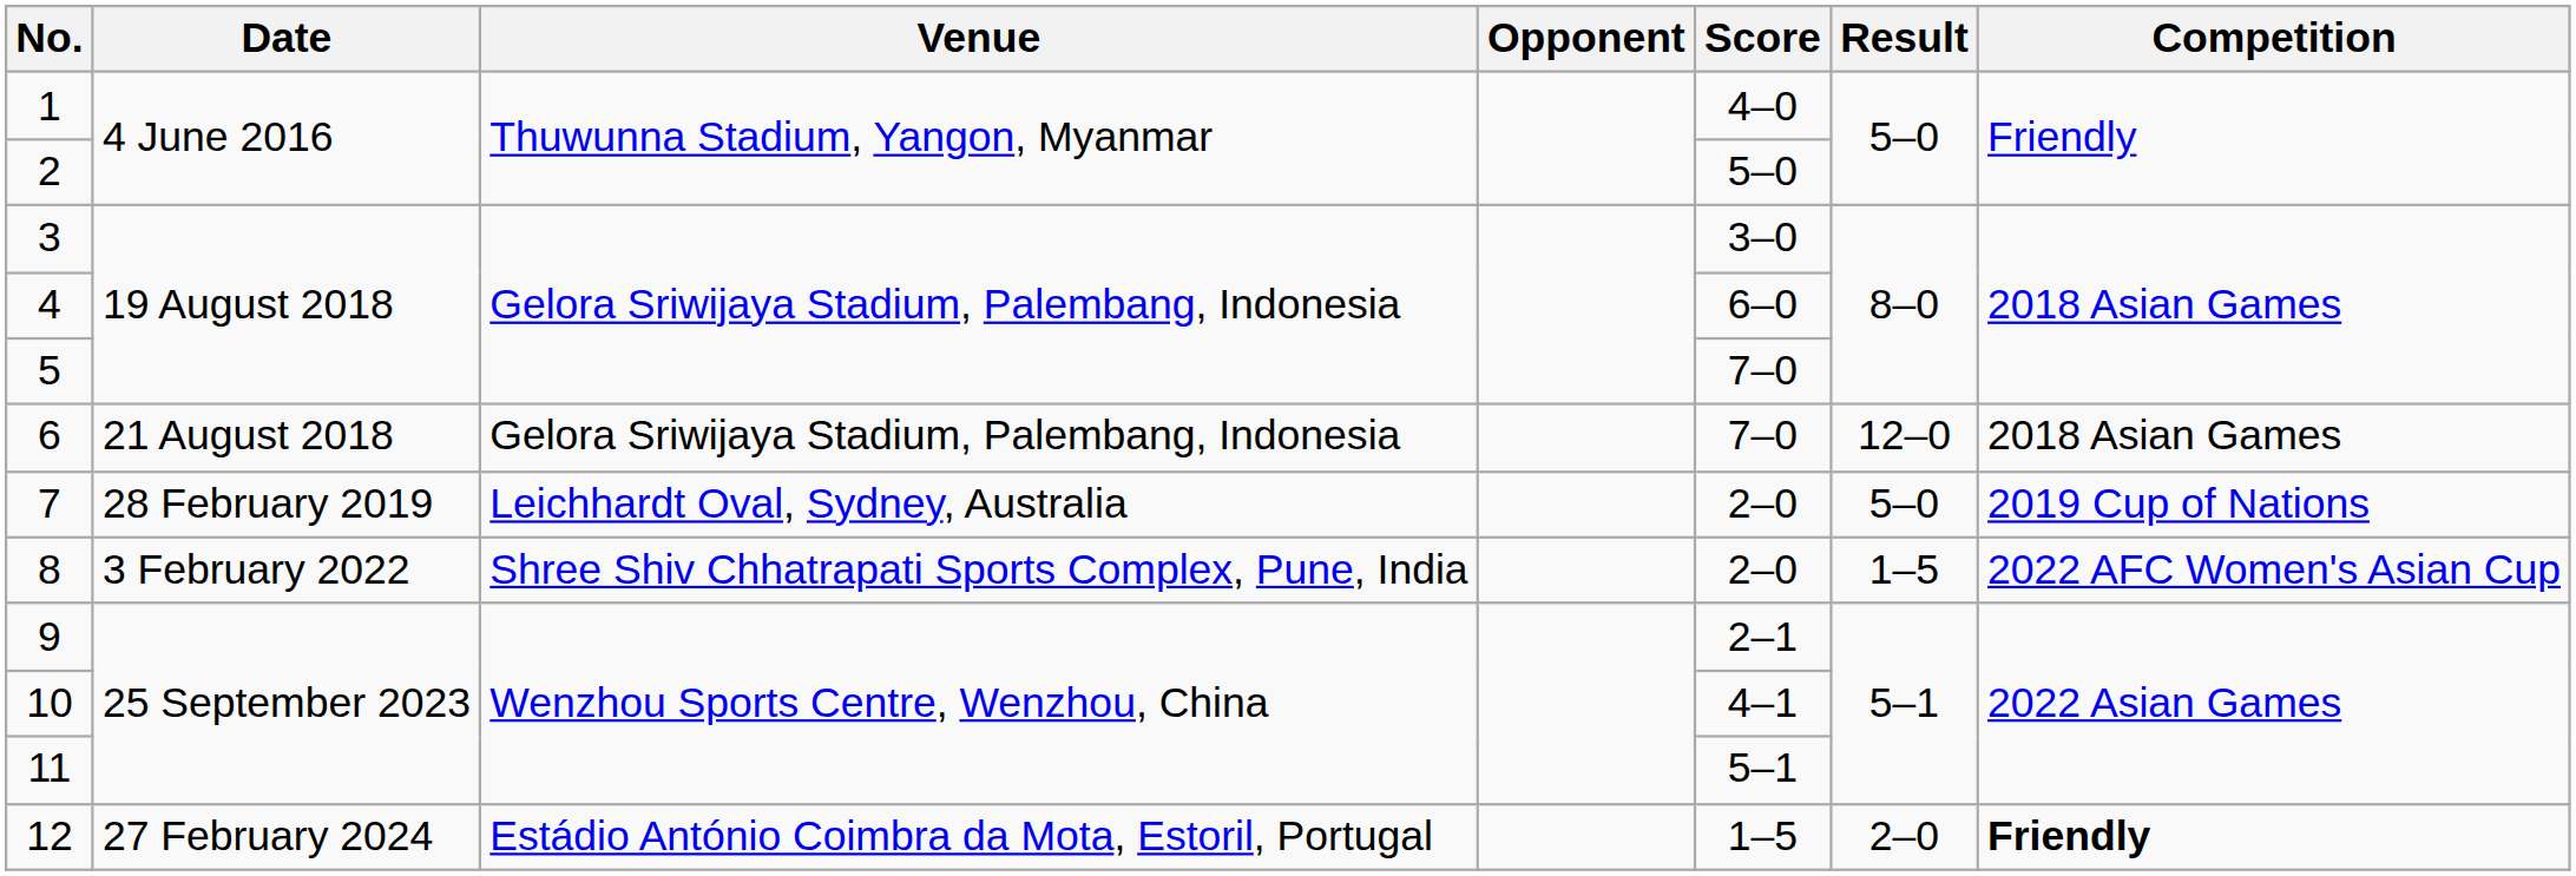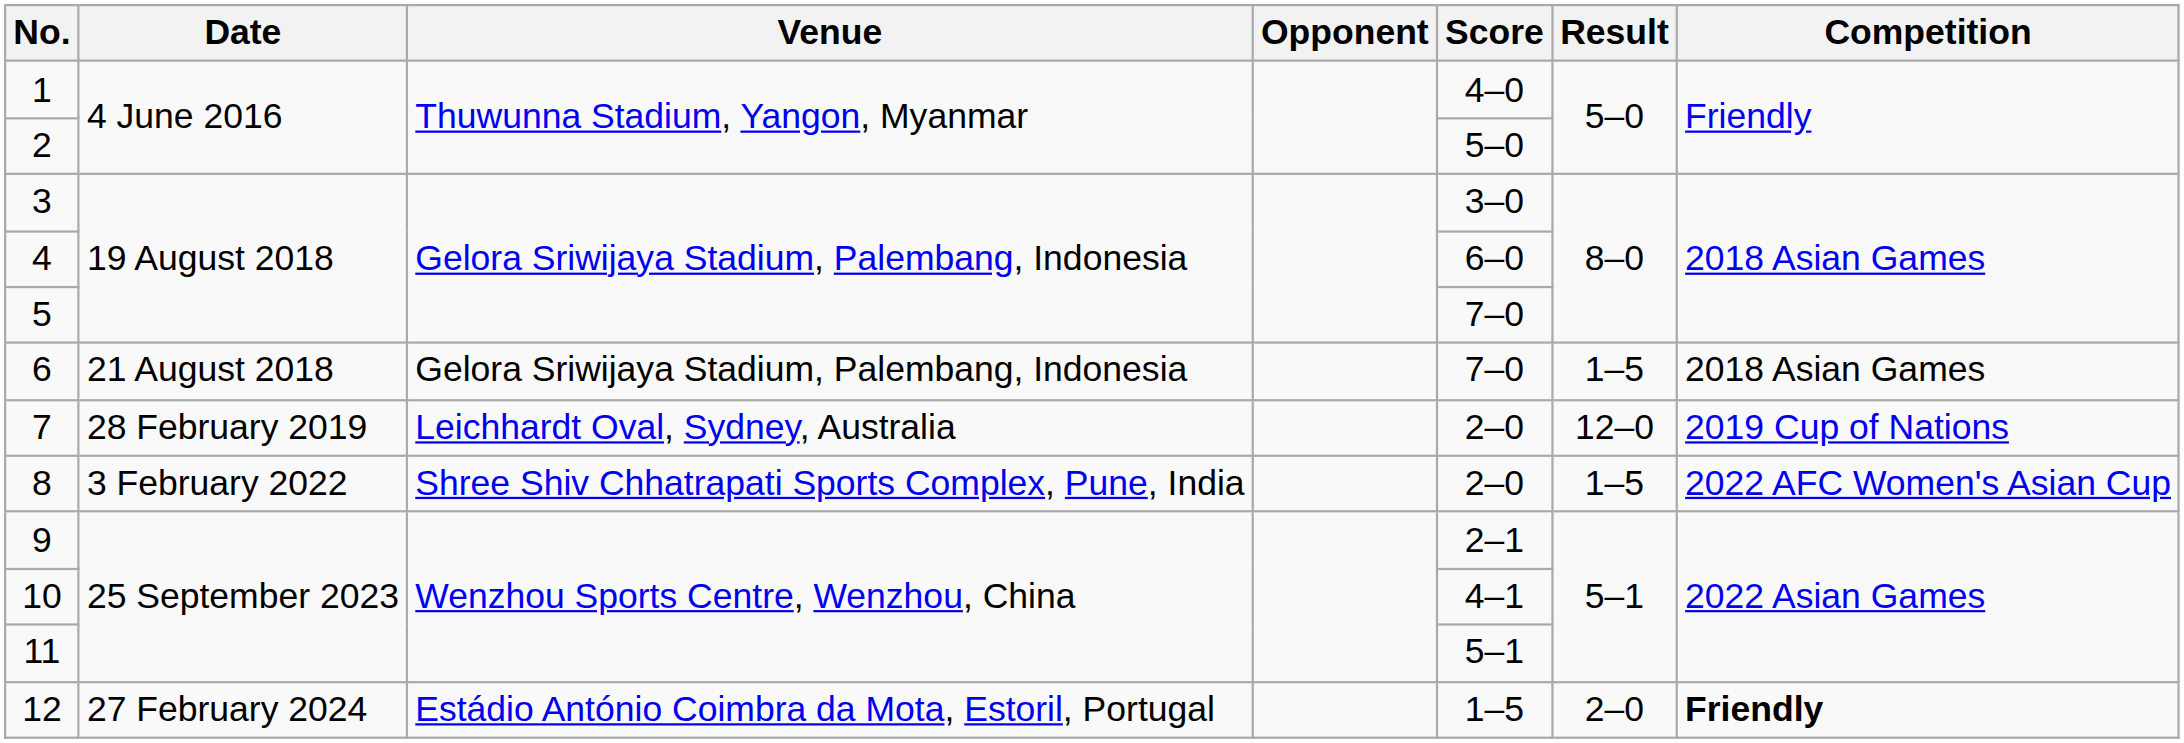 <table class="wikitable sortable">
 <tr>
 <th scope="col">No.</th>
 <th scope="col">Date</th>
 <th scope="col">Venue</th>
 <th scope="col">Opponent</th>
 <th scope="col">Score</th>
 <th scope="col">Result</th>
 <th scope="col">Competition</th>
 </tr>
 <tr>
 <td align=center>1</td>
 <td rowspan="2">4 June 2016</td>
 <td rowspan="2"><a href='#'>Thuwunna Stadium</a>, <a href='#'>Yangon</a>, Myanmar</td>
 <td rowspan="2"></td>
 <td align=center>4–0</td>
 <td rowspan="2" align=center>5–0</td>
 <td rowspan="2"><a href='#'>Friendly</a></td>
 </tr>
 <tr>
 <td align=center>2</td>
 <td align=center>5–0</td>
 </tr>
 <tr>
 <td align=center>3</td>
 <td rowspan="3">19 August 2018</td>
 <td rowspan="3"><a href='#'>Gelora Sriwijaya Stadium</a>, <a href='#'>Palembang</a>, Indonesia</td>
 <td rowspan="3"></td>
 <td align=center>3–0</td>
 <td rowspan="3" align=center>8–0</td>
 <td rowspan="3"><a href='#'>2018 Asian Games</a></td>
 </tr>
 <tr>
 <td align=center>4</td>
 <td align=center>6–0</td>
 </tr>
 <tr>
 <td align=center>5</td>
 <td align=center>7–0</td>
 </tr>
 <tr>
 <td align=center>6</td>
 <td>21 August 2018</td>
 <td>Gelora Sriwijaya Stadium, Palembang, Indonesia</td>
 <td></td>
 <td align=center>7–0</td>
-<td align=center>12–0</td>
+<td align=center>1–5</td>
 <td>2018 Asian Games</td>
 </tr>
 <tr>
 <td align=center>7</td>
 <td>28 February 2019</td>
 <td><a href='#'>Leichhardt Oval</a>, <a href='#'>Sydney</a>, Australia</td>
 <td></td>
 <td align=center>2–0</td>
-<td align=center>5–0</td>
+<td align=center>12–0</td>
 <td><a href='#'>2019 Cup of Nations</a></td>
 </tr>
 <tr>
 <td align=center>8</td>
 <td>3 February 2022</td>
 <td><a href='#'>Shree Shiv Chhatrapati Sports Complex</a>, <a href='#'>Pune</a>, India</td>
 <td></td>
 <td align=center>2–0</td>
 <td align=center>1–5</td>
 <td><a href='#'>2022 AFC Women's Asian Cup</a></td>
 </tr>
 <tr>
 <td align=center>9</td>
 <td rowspan="3">25 September 2023</td>
 <td rowspan="3"><a href='#'>Wenzhou Sports Centre</a>, <a href='#'>Wenzhou</a>, China</td>
 <td rowspan="3"></td>
 <td align=center>2–1</td>
 <td rowspan="3" align=center>5–1</td>
 <td rowspan="3"><a href='#'>2022 Asian Games</a></td>
 </tr>
 <tr>
 <td align=center>10</td>
 <td align=center>4–1</td>
 </tr>
 <tr>
 <td align=center>11</td>
 <td align=center>5–1</td>
 </tr>
 <tr>
 <td align=center>12</td>
 <td>27 February 2024</td>
 <td><a href='#'>Estádio António Coimbra da Mota</a>, <a href='#'>Estoril</a>, Portugal</td>
 <td></td>
 <td align=center>1–5</td>
 <td align=center>2–0</td>
 <td><strong>Friendly</strong></td>
 </tr>
 </table>
